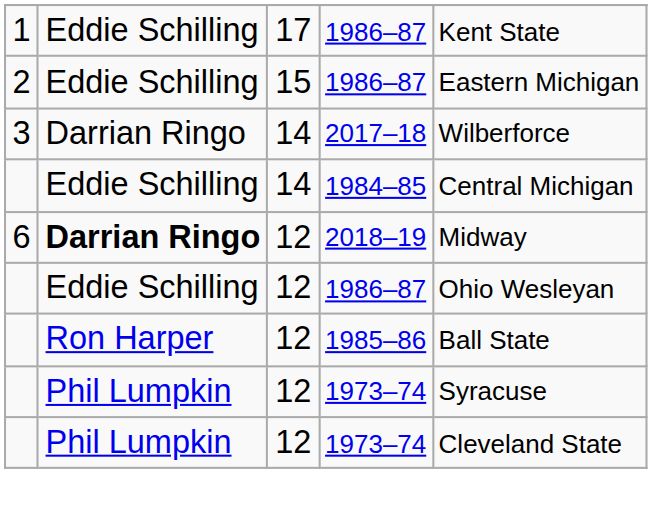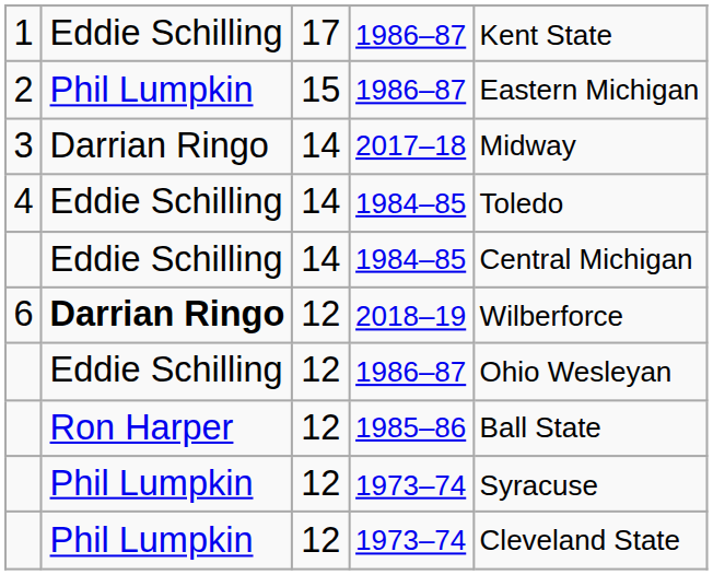 <table class="wikitable">
 <tr>
 </tr>
 <tr>
 <td>1</td>
 <td>Eddie Schilling</td>
 <td>17</td>
 <td style="font-size:80%;"><a href='#'>1986–87</a></td>
 <td style="font-size:80%;">Kent State</td>
 </tr>
 <tr>
 <td>2</td>
-<td>Eddie Schilling</td>
+<td><a href='#'>Phil Lumpkin</a></td>
 <td>15</td>
 <td style="font-size:80%;"><a href='#'>1986–87</a></td>
 <td style="font-size:80%;">Eastern Michigan</td>
 </tr>
 <tr>
 <td>3</td>
 <td>Darrian Ringo</td>
 <td>14</td>
 <td style="font-size:80%;"><a href='#'>2017–18</a></td>
-<td style="font-size:80%;">Wilberforce</td>
+<td style="font-size:80%;">Midway</td>
+</tr>
+<tr>
+<td>4</td>
+<td>Eddie Schilling</td>
+<td>14</td>
+<td style="font-size:80%;"><a href='#'>1984–85</a></td>
+<td style="font-size:80%;">Toledo</td>
 </tr>
 <tr>
 <td></td>
 <td>Eddie Schilling</td>
 <td>14</td>
 <td style="font-size:80%;"><a href='#'>1984–85</a></td>
 <td style="font-size:80%;">Central Michigan</td>
 </tr>
 <tr>
 <td>6</td>
 <td><strong>Darrian Ringo</strong></td>
 <td>12</td>
 <td style="font-size:80%;"><a href='#'>2018–19</a></td>
-<td style="font-size:80%;">Midway</td>
+<td style="font-size:80%;">Wilberforce</td>
 </tr>
 <tr>
 <td></td>
 <td>Eddie Schilling</td>
 <td>12</td>
 <td style="font-size:80%;"><a href='#'>1986–87</a></td>
 <td style="font-size:80%;">Ohio Wesleyan</td>
 </tr>
 <tr>
 <td></td>
 <td><a href='#'>Ron Harper</a></td>
 <td>12</td>
 <td style="font-size:80%;"><a href='#'>1985–86</a></td>
 <td style="font-size:80%;">Ball State</td>
 </tr>
 <tr>
 <td></td>
 <td><a href='#'>Phil Lumpkin</a></td>
 <td>12</td>
 <td style="font-size:80%;"><a href='#'>1973–74</a></td>
 <td style="font-size:80%;">Syracuse</td>
 </tr>
 <tr>
 <td></td>
 <td><a href='#'>Phil Lumpkin</a></td>
 <td>12</td>
 <td style="font-size:80%;"><a href='#'>1973–74</a></td>
 <td style="font-size:80%;">Cleveland State</td>
 </tr>
 </table>
